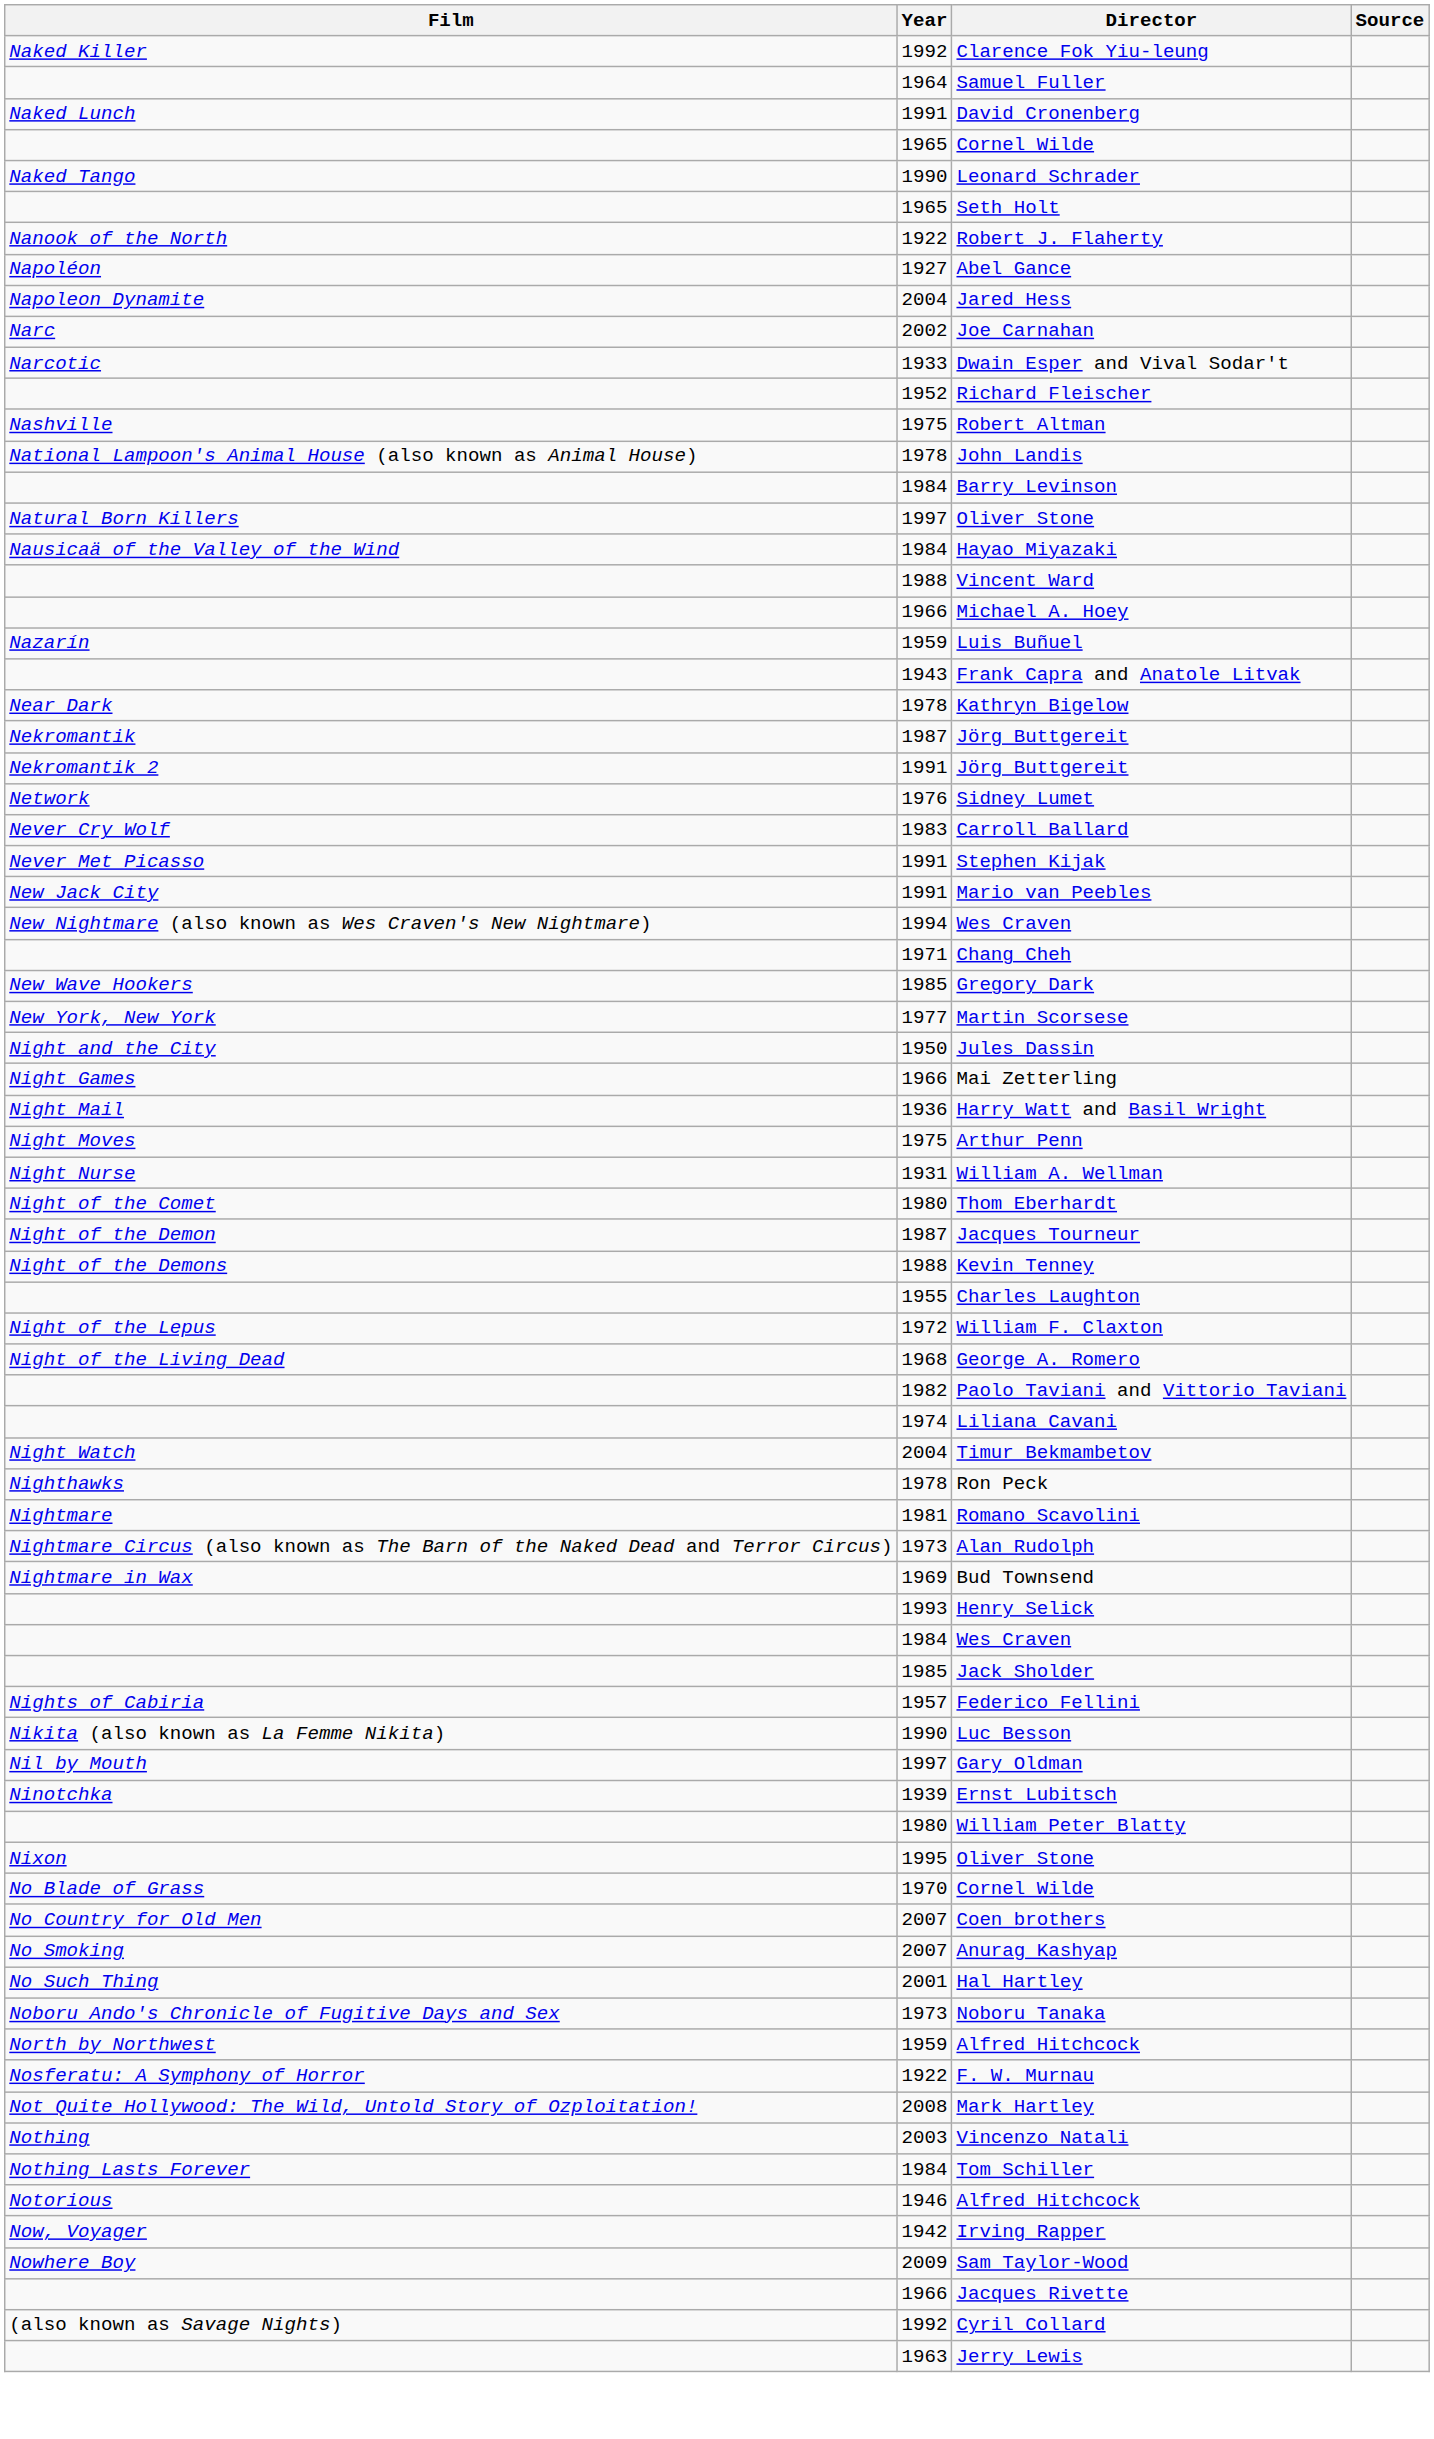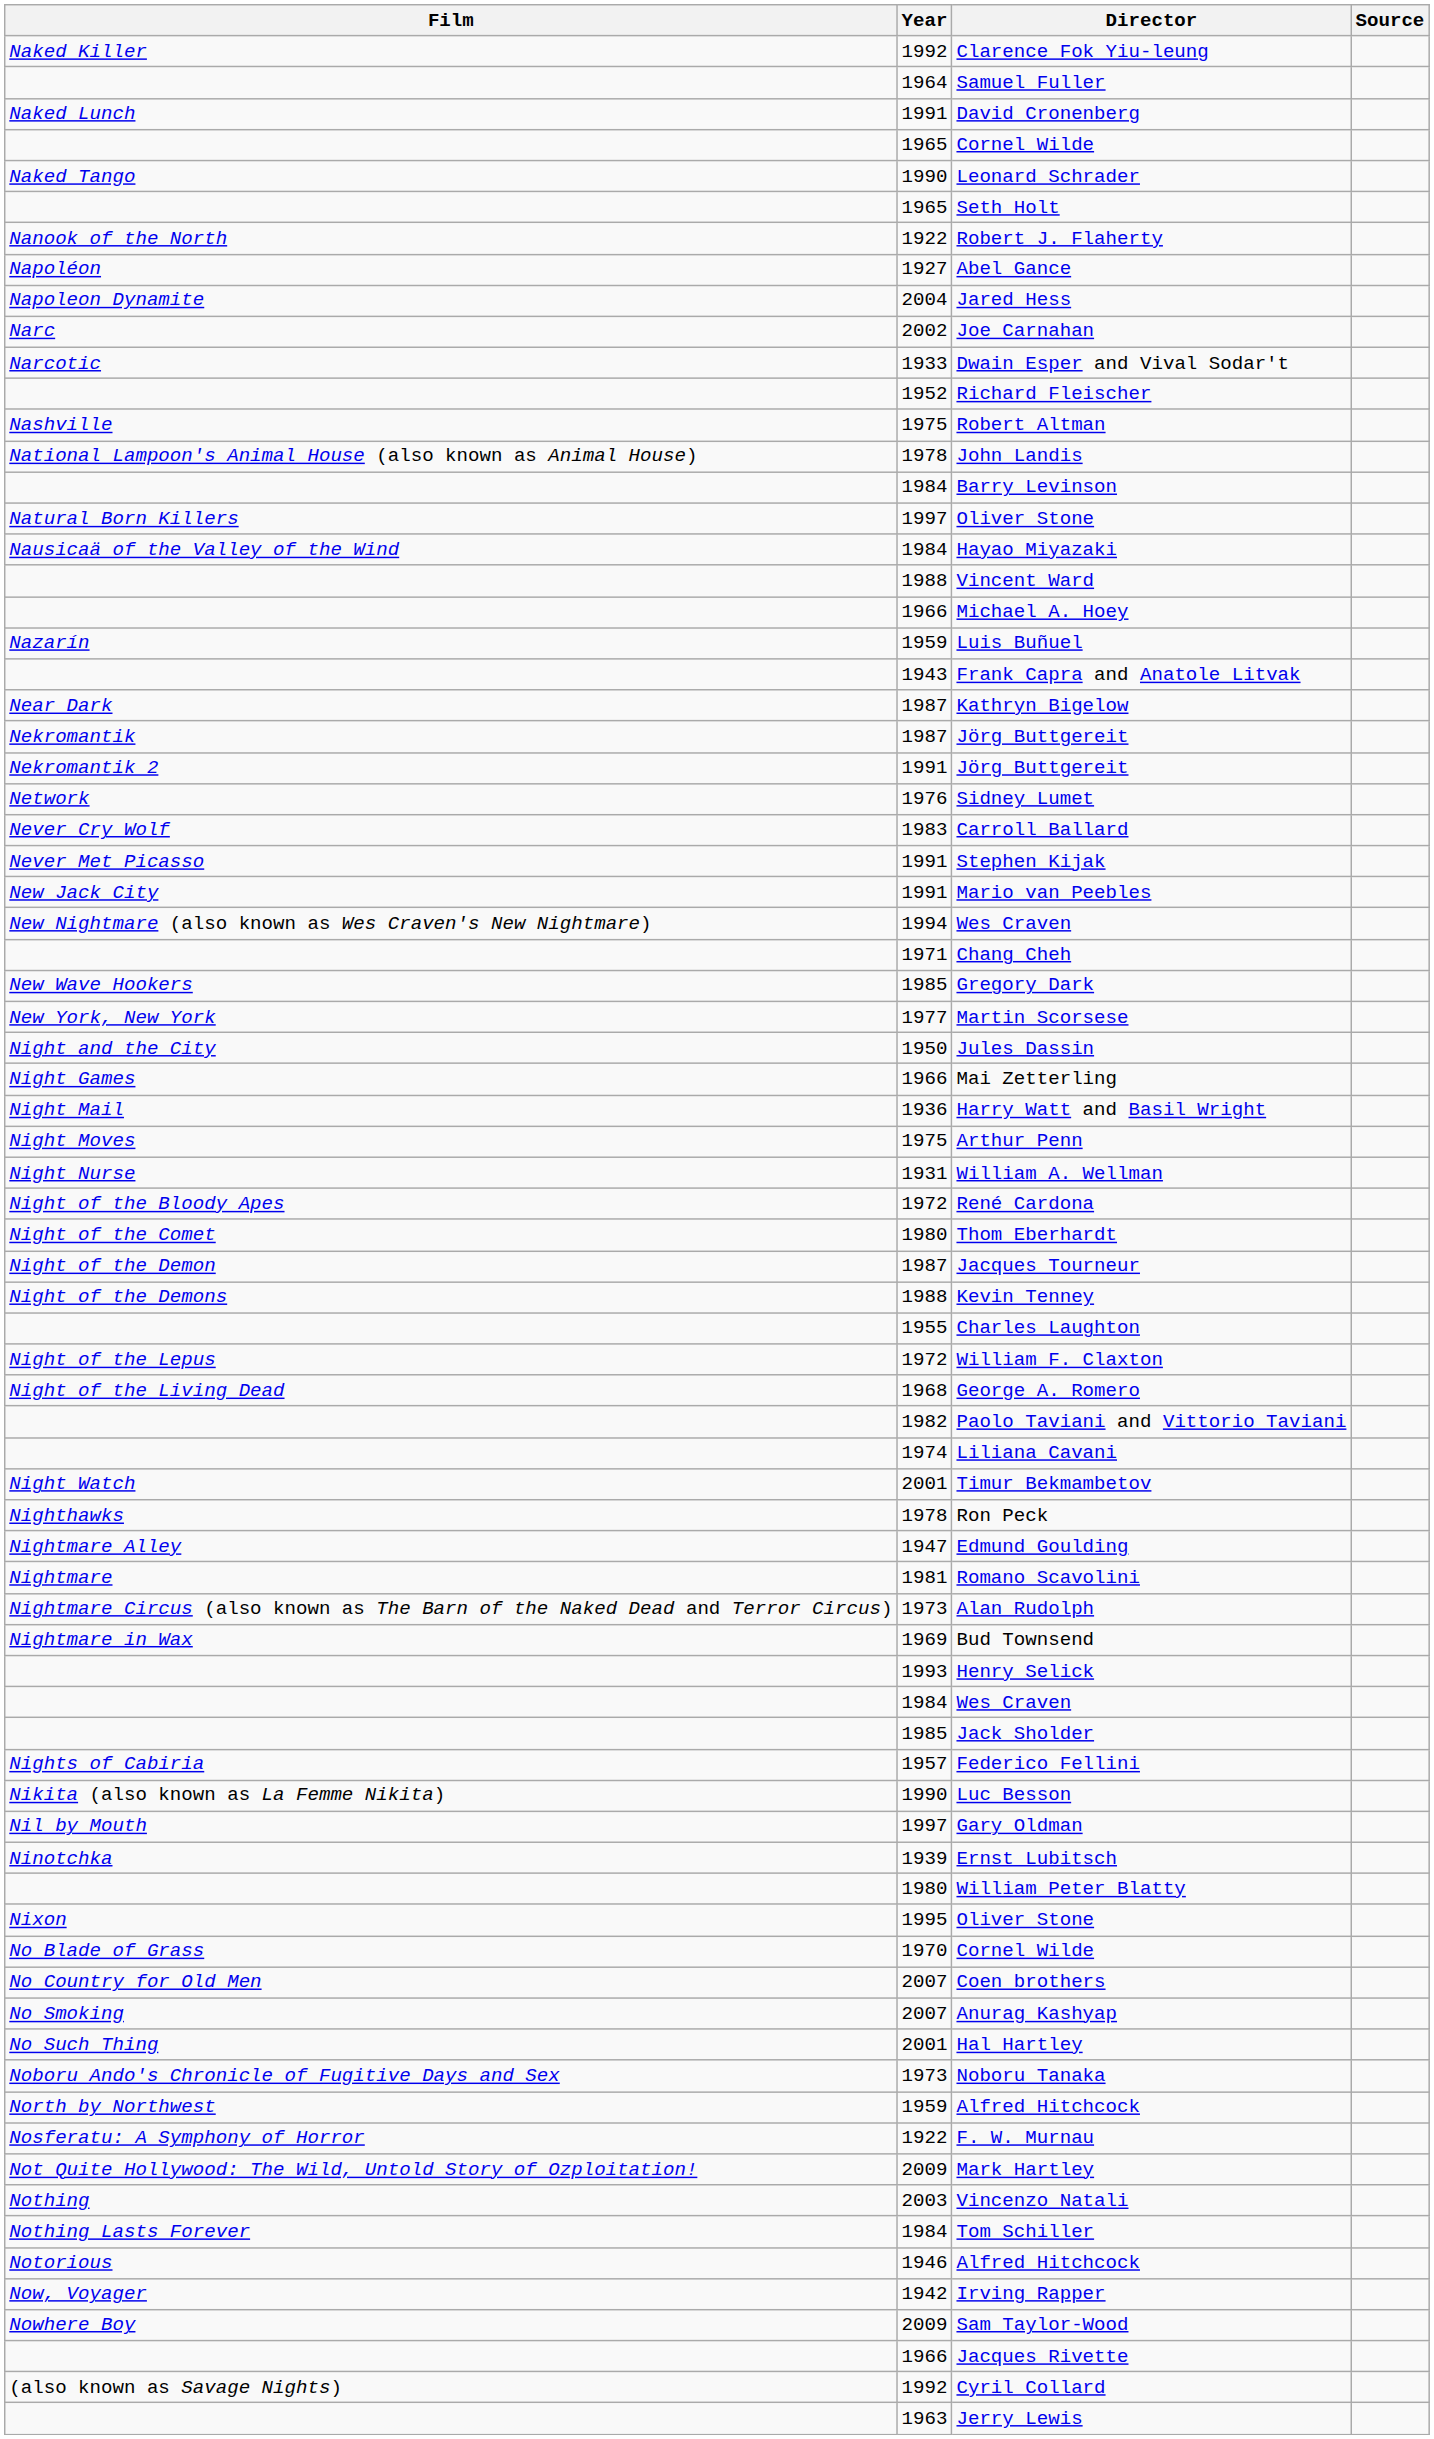 <table class="wikitable sortable">
 <tr>
 <th>Film</th>
 <th>Year</th>
 <th>Director</th>
 <th class="unsortable">Source</th>
 </tr>
 <tr>
 <td><em><a href='#'>Naked Killer</a></em></td>
 <td>1992</td>
 <td><a href='#'>Clarence Fok Yiu-leung</a></td>
 <td></td>
 </tr>
 <tr>
 <td><em></em></td>
 <td>1964</td>
 <td><a href='#'>Samuel Fuller</a></td>
 <td></td>
 </tr>
 <tr>
 <td><em><a href='#'>Naked Lunch</a></em></td>
 <td>1991</td>
 <td><a href='#'>David Cronenberg</a></td>
 <td></td>
 </tr>
 <tr>
 <td><em></em></td>
 <td>1965</td>
 <td><a href='#'>Cornel Wilde</a></td>
 <td></td>
 </tr>
 <tr>
 <td><em><a href='#'>Naked Tango</a></em></td>
 <td>1990</td>
 <td><a href='#'>Leonard Schrader</a></td>
 <td></td>
 </tr>
 <tr>
 <td><em></em></td>
 <td>1965</td>
 <td><a href='#'>Seth Holt</a></td>
 <td></td>
 </tr>
 <tr>
 <td><em><a href='#'>Nanook of the North</a></em></td>
 <td>1922</td>
 <td><a href='#'>Robert J. Flaherty</a></td>
 <td></td>
 </tr>
 <tr>
 <td><em><a href='#'>Napoléon</a></em></td>
 <td>1927</td>
 <td><a href='#'>Abel Gance</a></td>
 <td></td>
 </tr>
 <tr>
 <td><em><a href='#'>Napoleon Dynamite</a></em></td>
 <td>2004</td>
 <td><a href='#'>Jared Hess</a></td>
 <td></td>
 </tr>
 <tr>
 <td><em><a href='#'>Narc</a></em></td>
 <td>2002</td>
 <td><a href='#'>Joe Carnahan</a></td>
 <td></td>
 </tr>
 <tr>
 <td><em><a href='#'>Narcotic</a></em></td>
 <td>1933</td>
 <td><a href='#'>Dwain Esper</a> and Vival Sodar't</td>
 <td></td>
 </tr>
 <tr>
 <td><em></em></td>
 <td>1952</td>
 <td><a href='#'>Richard Fleischer</a></td>
 <td></td>
 </tr>
 <tr>
 <td><em><a href='#'>Nashville</a></em></td>
 <td>1975</td>
 <td><a href='#'>Robert Altman</a></td>
 <td></td>
 </tr>
 <tr>
 <td><em><a href='#'>National Lampoon's Animal House</a></em> (also known as <em>Animal House</em>)</td>
 <td>1978</td>
 <td><a href='#'>John Landis</a></td>
 <td></td>
 </tr>
 <tr>
 <td><em></em></td>
 <td>1984</td>
 <td><a href='#'>Barry Levinson</a></td>
 <td></td>
 </tr>
 <tr>
 <td><em><a href='#'>Natural Born Killers</a></em></td>
 <td>1997</td>
 <td><a href='#'>Oliver Stone</a></td>
 <td></td>
 </tr>
 <tr>
 <td><em><a href='#'>Nausicaä of the Valley of the Wind</a></em></td>
 <td>1984</td>
 <td><a href='#'>Hayao Miyazaki</a></td>
 <td></td>
 </tr>
 <tr>
 <td><em></em></td>
 <td>1988</td>
 <td><a href='#'>Vincent Ward</a></td>
 <td></td>
 </tr>
 <tr>
 <td><em></em></td>
 <td>1966</td>
 <td><a href='#'>Michael A. Hoey</a></td>
 <td></td>
 </tr>
 <tr>
 <td><em><a href='#'>Nazarín</a></em></td>
 <td>1959</td>
 <td><a href='#'>Luis Buñuel</a></td>
 <td></td>
 </tr>
 <tr>
 <td><em></em></td>
 <td>1943</td>
 <td><a href='#'>Frank Capra</a> and <a href='#'>Anatole Litvak</a></td>
 <td></td>
 </tr>
 <tr>
 <td><em><a href='#'>Near Dark</a></em></td>
-<td>1978</td>
+<td>1987</td>
 <td><a href='#'>Kathryn Bigelow</a></td>
 <td></td>
 </tr>
 <tr>
 <td><em><a href='#'>Nekromantik</a></em></td>
 <td>1987</td>
 <td><a href='#'>Jörg Buttgereit</a></td>
 <td></td>
 </tr>
 <tr>
 <td><em><a href='#'>Nekromantik 2</a></em></td>
 <td>1991</td>
 <td><a href='#'>Jörg Buttgereit</a></td>
 <td></td>
 </tr>
 <tr>
 <td><em><a href='#'>Network</a></em></td>
 <td>1976</td>
 <td><a href='#'>Sidney Lumet</a></td>
 <td></td>
 </tr>
 <tr>
 <td><em><a href='#'>Never Cry Wolf</a></em></td>
 <td>1983</td>
 <td><a href='#'>Carroll Ballard</a></td>
 <td></td>
 </tr>
 <tr>
 <td><em><a href='#'>Never Met Picasso</a></em></td>
 <td>1991</td>
 <td><a href='#'>Stephen Kijak</a></td>
 <td></td>
 </tr>
 <tr>
 <td><em><a href='#'>New Jack City</a></em></td>
 <td>1991</td>
 <td><a href='#'>Mario van Peebles</a></td>
 <td></td>
 </tr>
 <tr>
 <td><em><a href='#'>New Nightmare</a></em> (also known as <em>Wes Craven's New Nightmare</em>)</td>
 <td>1994</td>
 <td><a href='#'>Wes Craven</a></td>
 <td></td>
 </tr>
 <tr>
 <td><em></em></td>
 <td>1971</td>
 <td><a href='#'>Chang Cheh</a></td>
 <td></td>
 </tr>
 <tr>
 <td><em><a href='#'>New Wave Hookers</a></em></td>
 <td>1985</td>
 <td><a href='#'>Gregory Dark</a></td>
 <td></td>
 </tr>
 <tr>
 <td><em><a href='#'>New York, New York</a></em></td>
 <td>1977</td>
 <td><a href='#'>Martin Scorsese</a></td>
 <td></td>
 </tr>
 <tr>
 <td><em><a href='#'>Night and the City</a></em></td>
 <td>1950</td>
 <td><a href='#'>Jules Dassin</a></td>
 <td></td>
 </tr>
 <tr>
 <td><em><a href='#'>Night Games</a></em></td>
 <td>1966</td>
 <td>Mai Zetterling</td>
 <td></td>
 </tr>
 <tr>
 <td><em><a href='#'>Night Mail</a></em></td>
 <td>1936</td>
 <td><a href='#'>Harry Watt</a> and <a href='#'>Basil Wright</a></td>
 <td></td>
 </tr>
 <tr>
 <td><em><a href='#'>Night Moves</a></em></td>
 <td>1975</td>
 <td><a href='#'>Arthur Penn</a></td>
 <td></td>
 </tr>
 <tr>
 <td><em><a href='#'>Night Nurse</a></em></td>
 <td>1931</td>
 <td><a href='#'>William A. Wellman</a></td>
 <td></td>
 </tr>
 <tr>
+<td><em><a href='#'>Night of the Bloody Apes</a></em></td>
+<td>1972</td>
+<td><a href='#'>René Cardona</a></td>
+<td></td>
+</tr>
+<tr>
 <td><em><a href='#'>Night of the Comet</a></em></td>
 <td>1980</td>
 <td><a href='#'>Thom Eberhardt</a></td>
 <td></td>
 </tr>
 <tr>
 <td><em><a href='#'>Night of the Demon</a></em></td>
 <td>1987</td>
 <td><a href='#'>Jacques Tourneur</a></td>
 <td></td>
 </tr>
 <tr>
 <td><em><a href='#'>Night of the Demons</a></em></td>
 <td>1988</td>
 <td><a href='#'>Kevin Tenney</a></td>
 <td></td>
 </tr>
 <tr>
 <td><em></em></td>
 <td>1955</td>
 <td><a href='#'>Charles Laughton</a></td>
 <td></td>
 </tr>
 <tr>
 <td><em><a href='#'>Night of the Lepus</a></em></td>
 <td>1972</td>
 <td><a href='#'>William F. Claxton</a></td>
 <td></td>
 </tr>
 <tr>
 <td><em><a href='#'>Night of the Living Dead</a></em></td>
 <td>1968</td>
 <td><a href='#'>George A. Romero</a></td>
 <td></td>
 </tr>
 <tr>
 <td><em></em></td>
 <td>1982</td>
 <td><a href='#'>Paolo Taviani</a> and <a href='#'>Vittorio Taviani</a></td>
 <td></td>
 </tr>
 <tr>
 <td><em></em></td>
 <td>1974</td>
 <td><a href='#'>Liliana Cavani</a></td>
 <td></td>
 </tr>
 <tr>
 <td><em><a href='#'>Night Watch</a></em></td>
-<td>2004</td>
+<td>2001</td>
 <td><a href='#'>Timur Bekmambetov</a></td>
 <td></td>
 </tr>
 <tr>
 <td><em><a href='#'>Nighthawks</a></em></td>
 <td>1978</td>
 <td>Ron Peck</td>
+<td></td>
+</tr>
+<tr>
+<td><em><a href='#'>Nightmare Alley</a></em></td>
+<td>1947</td>
+<td><a href='#'>Edmund Goulding</a></td>
 <td></td>
 </tr>
 <tr>
 <td><em><a href='#'>Nightmare</a></em></td>
 <td>1981</td>
 <td><a href='#'>Romano Scavolini</a></td>
 <td></td>
 </tr>
 <tr>
 <td><em><a href='#'>Nightmare Circus</a></em> (also known as <em>The Barn of the Naked Dead</em> and <em>Terror Circus</em>)</td>
 <td>1973</td>
 <td><a href='#'>Alan Rudolph</a></td>
 <td></td>
 </tr>
 <tr>
 <td><em><a href='#'>Nightmare in Wax</a></em></td>
 <td>1969</td>
 <td>Bud Townsend</td>
 <td></td>
 </tr>
 <tr>
 <td><em></em></td>
 <td>1993</td>
 <td><a href='#'>Henry Selick</a></td>
 <td></td>
 </tr>
 <tr>
 <td><em></em></td>
 <td>1984</td>
 <td><a href='#'>Wes Craven</a></td>
 <td></td>
 </tr>
 <tr>
 <td><em></em></td>
 <td>1985</td>
 <td><a href='#'>Jack Sholder</a></td>
 <td></td>
 </tr>
 <tr>
 <td><em><a href='#'>Nights of Cabiria</a></em></td>
 <td>1957</td>
 <td><a href='#'>Federico Fellini</a></td>
 <td></td>
 </tr>
 <tr>
 <td><em><a href='#'>Nikita</a></em> (also known as <em>La Femme Nikita</em>)</td>
 <td>1990</td>
 <td><a href='#'>Luc Besson</a></td>
 <td></td>
 </tr>
 <tr>
 <td><em><a href='#'>Nil by Mouth</a></em></td>
 <td>1997</td>
 <td><a href='#'>Gary Oldman</a></td>
 <td></td>
 </tr>
 <tr>
 <td><em><a href='#'>Ninotchka</a></em></td>
 <td>1939</td>
 <td><a href='#'>Ernst Lubitsch</a></td>
 <td></td>
 </tr>
 <tr>
 <td><em></em></td>
 <td>1980</td>
 <td><a href='#'>William Peter Blatty</a></td>
 <td></td>
 </tr>
 <tr>
 <td><em><a href='#'>Nixon</a></em></td>
 <td>1995</td>
 <td><a href='#'>Oliver Stone</a></td>
 <td></td>
 </tr>
 <tr>
 <td><em><a href='#'>No Blade of Grass</a></em></td>
 <td>1970</td>
 <td><a href='#'>Cornel Wilde</a></td>
 <td></td>
 </tr>
 <tr>
 <td><em><a href='#'>No Country for Old Men</a></em></td>
 <td>2007</td>
 <td><a href='#'>Coen brothers</a></td>
 <td></td>
 </tr>
 <tr>
 <td><em><a href='#'>No Smoking</a></em></td>
 <td>2007</td>
 <td><a href='#'>Anurag Kashyap</a></td>
 <td></td>
 </tr>
 <tr>
 <td><em><a href='#'>No Such Thing</a></em></td>
 <td>2001</td>
 <td><a href='#'>Hal Hartley</a></td>
 <td></td>
 </tr>
 <tr>
 <td><em><a href='#'>Noboru Ando's Chronicle of Fugitive Days and Sex</a></em></td>
 <td>1973</td>
 <td><a href='#'>Noboru Tanaka</a></td>
 <td></td>
 </tr>
 <tr>
 <td><em><a href='#'>North by Northwest</a></em></td>
 <td>1959</td>
 <td><a href='#'>Alfred Hitchcock</a></td>
 <td></td>
 </tr>
 <tr>
 <td><em><a href='#'>Nosferatu: A Symphony of Horror</a></em></td>
 <td>1922</td>
 <td><a href='#'>F. W. Murnau</a></td>
 <td></td>
 </tr>
 <tr>
 <td><em><a href='#'>Not Quite Hollywood: The Wild, Untold Story of Ozploitation!</a></em></td>
-<td>2008</td>
+<td>2009</td>
 <td><a href='#'>Mark Hartley</a></td>
 <td></td>
 </tr>
 <tr>
 <td><em><a href='#'>Nothing</a></em></td>
 <td>2003</td>
 <td><a href='#'>Vincenzo Natali</a></td>
 <td></td>
 </tr>
 <tr>
 <td><em><a href='#'>Nothing Lasts Forever</a></em></td>
 <td>1984</td>
 <td><a href='#'>Tom Schiller</a></td>
 <td></td>
 </tr>
 <tr>
 <td><em><a href='#'>Notorious</a></em></td>
 <td>1946</td>
 <td><a href='#'>Alfred Hitchcock</a></td>
 <td></td>
 </tr>
 <tr>
 <td><em><a href='#'>Now, Voyager</a></em></td>
 <td>1942</td>
 <td><a href='#'>Irving Rapper</a></td>
 <td></td>
 </tr>
 <tr>
 <td><em><a href='#'>Nowhere Boy</a></em></td>
 <td>2009</td>
 <td><a href='#'>Sam Taylor-Wood</a></td>
 <td></td>
 </tr>
 <tr>
 <td><em></em></td>
 <td>1966</td>
 <td><a href='#'>Jacques Rivette</a></td>
 <td></td>
 </tr>
 <tr>
 <td><em></em> (also known as <em>Savage Nights</em>)</td>
 <td>1992</td>
 <td><a href='#'>Cyril Collard</a></td>
 <td></td>
 </tr>
 <tr>
 <td><em></em></td>
 <td>1963</td>
 <td><a href='#'>Jerry Lewis</a></td>
 <td></td>
 </tr>
 </table>
